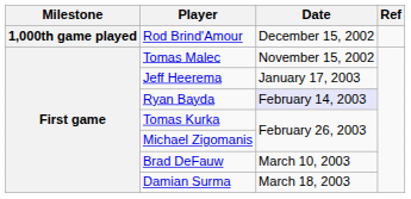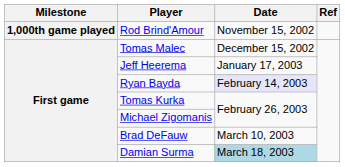 <table class="wikitable">
 <tr>
 <th scope="col">Milestone</th>
 <th scope="col">Player</th>
 <th scope="col">Date</th>
 <th scope="col">Ref</th>
 </tr>
 <tr>
 <th>1,000th game played</th>
 <td><a href='#'>Rod Brind'Amour</a></td>
-<td>December 15, 2002</td>
+<td>November 15, 2002</td>
 <td></td>
 </tr>
 <tr>
 <th rowspan=7>First game</th>
 <td><a href='#'>Tomas Malec</a></td>
-<td>November 15, 2002</td>
+<td>December 15, 2002</td>
 <td rowspan=7></td>
 </tr>
 <tr>
 <td><a href='#'>Jeff Heerema</a></td>
 <td>January 17, 2003</td>
 </tr>
 <tr>
 <td><a href='#'>Ryan Bayda</a></td>
 <td style="background: lavender;">February 14, 2003</td>
 </tr>
 <tr>
 <td><a href='#'>Tomas Kurka</a></td>
 <td rowspan=2>February 26, 2003</td>
 </tr>
 <tr>
 <td><a href='#'>Michael Zigomanis</a></td>
 </tr>
 <tr>
 <td><a href='#'>Brad DeFauw</a></td>
 <td>March 10, 2003</td>
 </tr>
 <tr>
 <td><a href='#'>Damian Surma</a></td>
-<td>March 18, 2003</td>
+<td style="background: lightblue;">March 18, 2003</td>
 </tr>
 </table>
